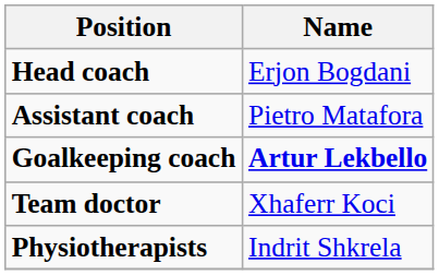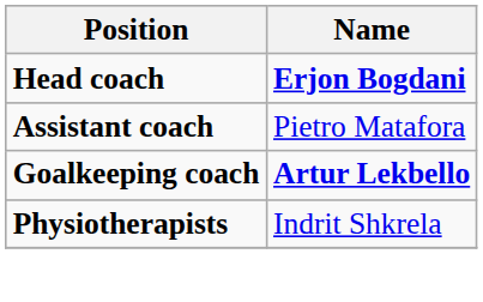 <table class="wikitable">
 <tr>
 <th>Position</th>
 <th>Name</th>
 </tr>
 <tr>
 <td><strong>Head coach</strong></td>
-<td> <a href='#'>Erjon Bogdani</a></td>
+<td><strong> <a href='#'>Erjon Bogdani</a></strong></td>
 </tr>
 <tr>
 <td><strong>Assistant coach</strong></td>
 <td> <a href='#'>Pietro Matafora</a></td>
 </tr>
 <tr>
 <td><strong>Goalkeeping coach</strong></td>
 <td><strong> <a href='#'>Artur Lekbello</a></strong></td>
 </tr>
 <tr>
-<td><strong>Team doctor</strong></td>
-<td> <a href='#'>Xhaferr Koci</a></td>
-</tr>
-<tr>
 <td><strong>Physiotherapists</strong></td>
 <td> <a href='#'>Indrit Shkrela</a></td>
 </tr>
 <tr>
 </tr>
 </table>
